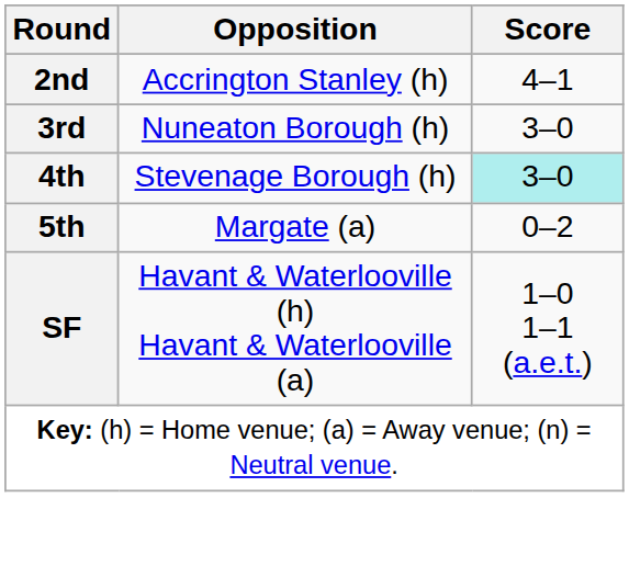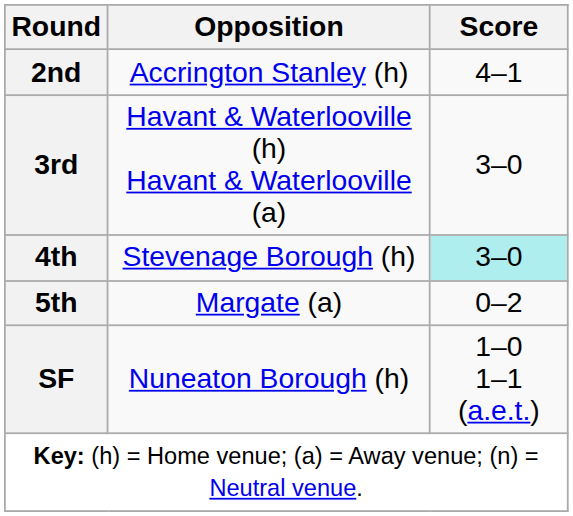 <table class="wikitable plainrowheaders" style="text-align:center;margin:0">
 <tr>
 <th scope="col" style="width:25px">Round</th>
 <th scope="col" style="width:175px">Opposition</th>
 <th scope="col" style="width:70px">Score</th>
 </tr>
 <tr>
 <th scope=row style="text-align:center">2nd</th>
 <td><a href='#'>Accrington Stanley</a> (h)</td>
 <td>4–1</td>
 </tr>
 <tr>
 <th scope=row style="text-align:center">3rd</th>
-<td><a href='#'>Nuneaton Borough</a> (h)</td>
+<td><a href='#'>Havant & Waterlooville</a> (h)<br><a href='#'>Havant & Waterlooville</a> (a)</td>
 <td>3–0</td>
 </tr>
 <tr>
 <th scope=row style="text-align:center">4th</th>
 <td><a href='#'>Stevenage Borough</a> (h)</td>
 <td style="background: paleturquoise;">3–0</td>
 </tr>
 <tr>
 <th scope=row style="text-align:center">5th</th>
 <td><a href='#'>Margate</a> (a)</td>
 <td>0–2</td>
 </tr>
 <tr>
 <th scope=row style="text-align:center">SF</th>
-<td><a href='#'>Havant & Waterlooville</a> (h)<br><a href='#'>Havant & Waterlooville</a> (a)</td>
+<td><a href='#'>Nuneaton Borough</a> (h)</td>
 <td>1–0<br>1–1 (<a href='#'>a.e.t.</a>)</td>
 </tr>
 <tr>
 <td colspan="3" style="background-color:white"><small><strong>Key:</strong> (h) = Home venue; (a) = Away venue; (n) = <a href='#'>Neutral venue</a>.</small></td>
 </tr>
 </table>
